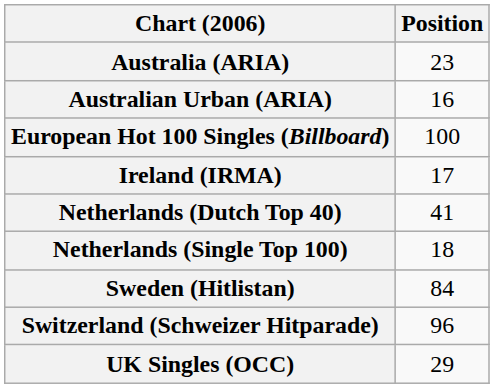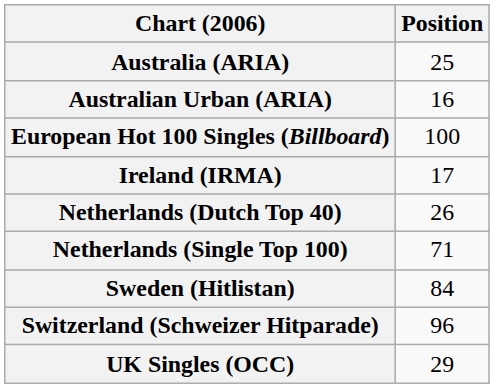 <table class="wikitable sortable plainrowheaders" style="text-align:center">
 <tr>
 <th style="width:255px;" scope="col">Chart (2006)</th>
 <th style="width:50px;" scope="col">Position</th>
 </tr>
 <tr>
 <th scope="row">Australia (ARIA)</th>
-<td>23</td>
+<td>25</td>
 </tr>
 <tr>
 <th scope="row">Australian Urban (ARIA)</th>
 <td>16</td>
 </tr>
 <tr>
 <th scope="row">European Hot 100 Singles (<em>Billboard</em>)</th>
 <td>100</td>
 </tr>
 <tr>
 <th scope="row">Ireland (IRMA)</th>
 <td>17</td>
 </tr>
 <tr>
 <th scope="row">Netherlands (Dutch Top 40)</th>
-<td>41</td>
+<td>26</td>
 </tr>
 <tr>
 <th scope="row">Netherlands (Single Top 100)</th>
-<td>18</td>
+<td>71</td>
 </tr>
 <tr>
 <th scope="row">Sweden (Hitlistan)</th>
 <td>84</td>
 </tr>
 <tr>
 <th scope="row">Switzerland (Schweizer Hitparade)</th>
 <td>96</td>
 </tr>
 <tr>
 <th scope="row">UK Singles (OCC)</th>
 <td>29</td>
 </tr>
 </table>
